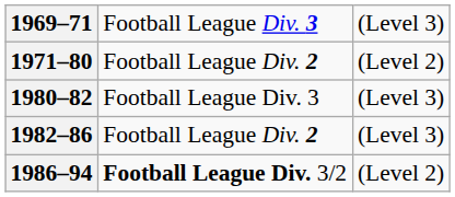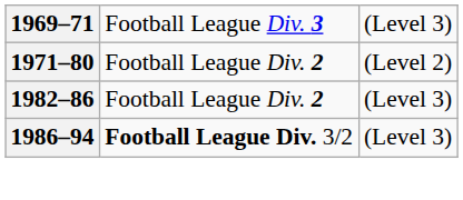 <table class="wikitable" style="float:right; margin:0 0 0.5em 1em;">
 <tr>
 <th>1969–71</th>
 <td>Football League <em><a href='#'>Div. <strong>3</strong></a></em></td>
 <td>(Level 3)</td>
 </tr>
 <tr>
 <th>1971–80</th>
 <td>Football League <em>Div. <strong>2<strong><em></td>
 <td>(Level 2)</td>
 </tr>
 <tr>
-<th>1980–82</th>
-<td>Football League </em>Div. </strong>3</em></strong></td>
-<td>(Level 3)</td>
-</tr>
-<tr>
 <th>1982–86</th>
 <td>Football League <em>Div. <strong>2<strong><em></td>
 <td>(Level 3)</td>
 </tr>
 <tr>
 <th>1986–94</th>
 <td><strong>Football League </em>Div. </strong>3/2</em></strong></strong></td>
-<td>(Level 2)</td>
+<td>(Level 3)</td>
 </tr>
 </table>
